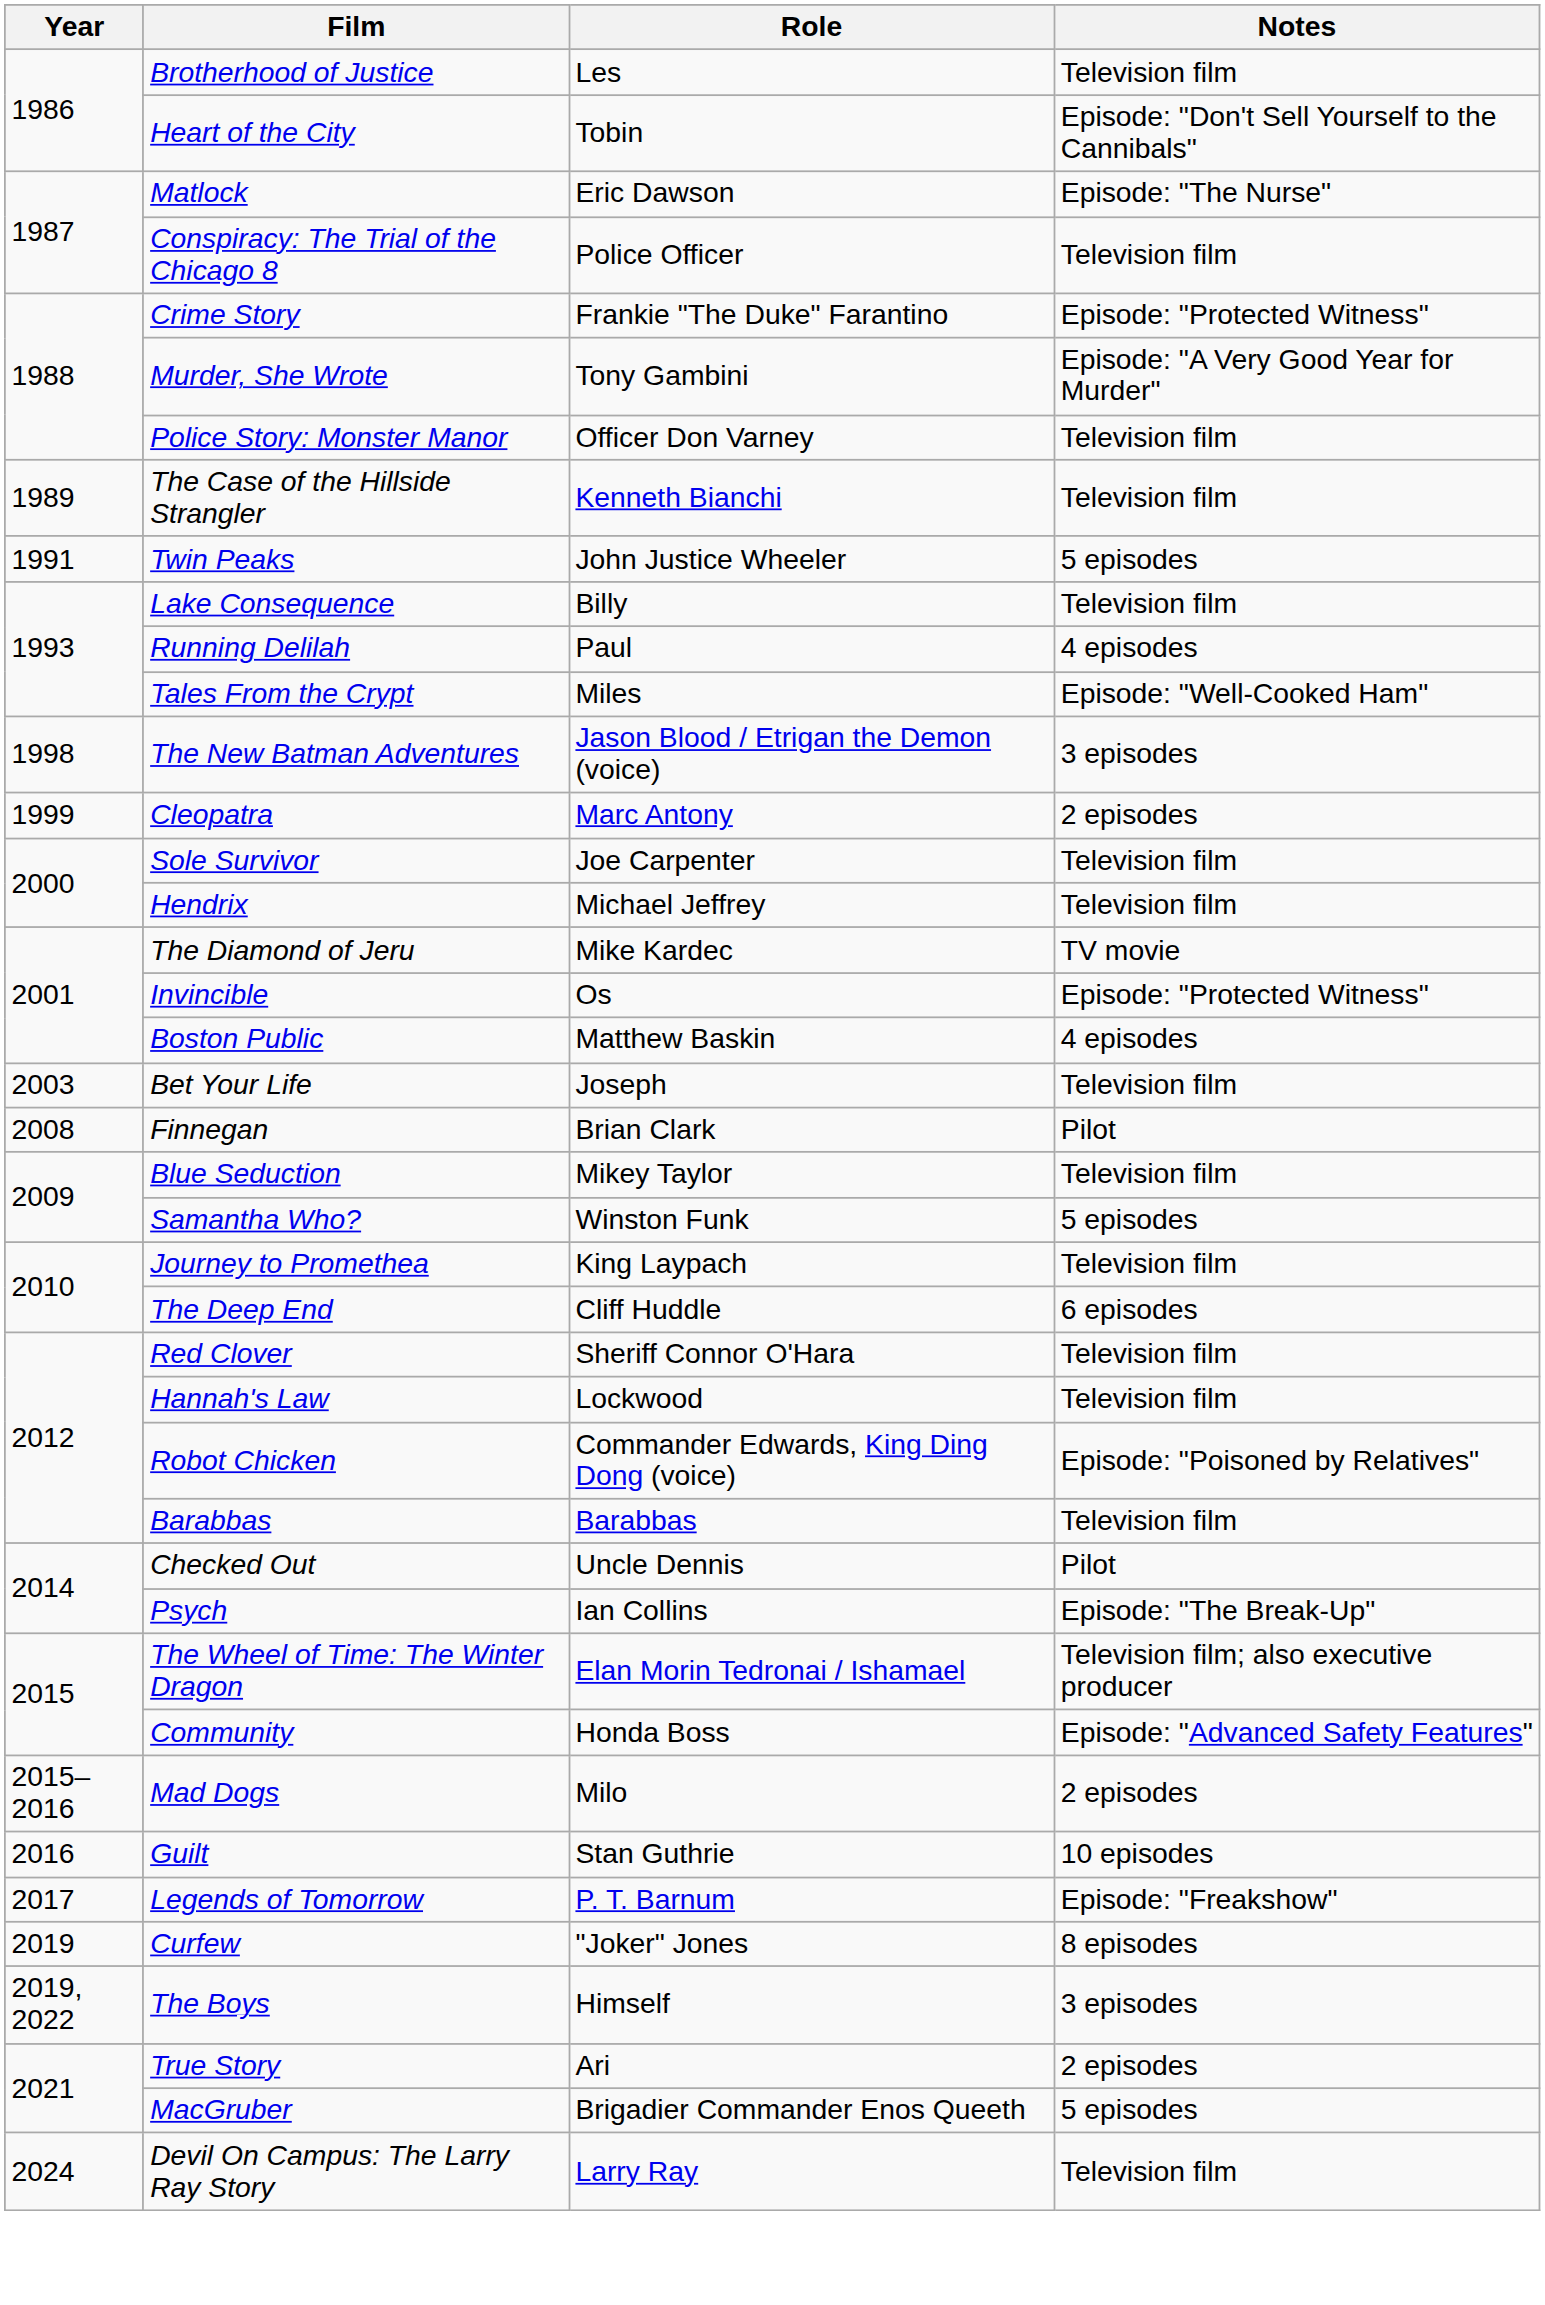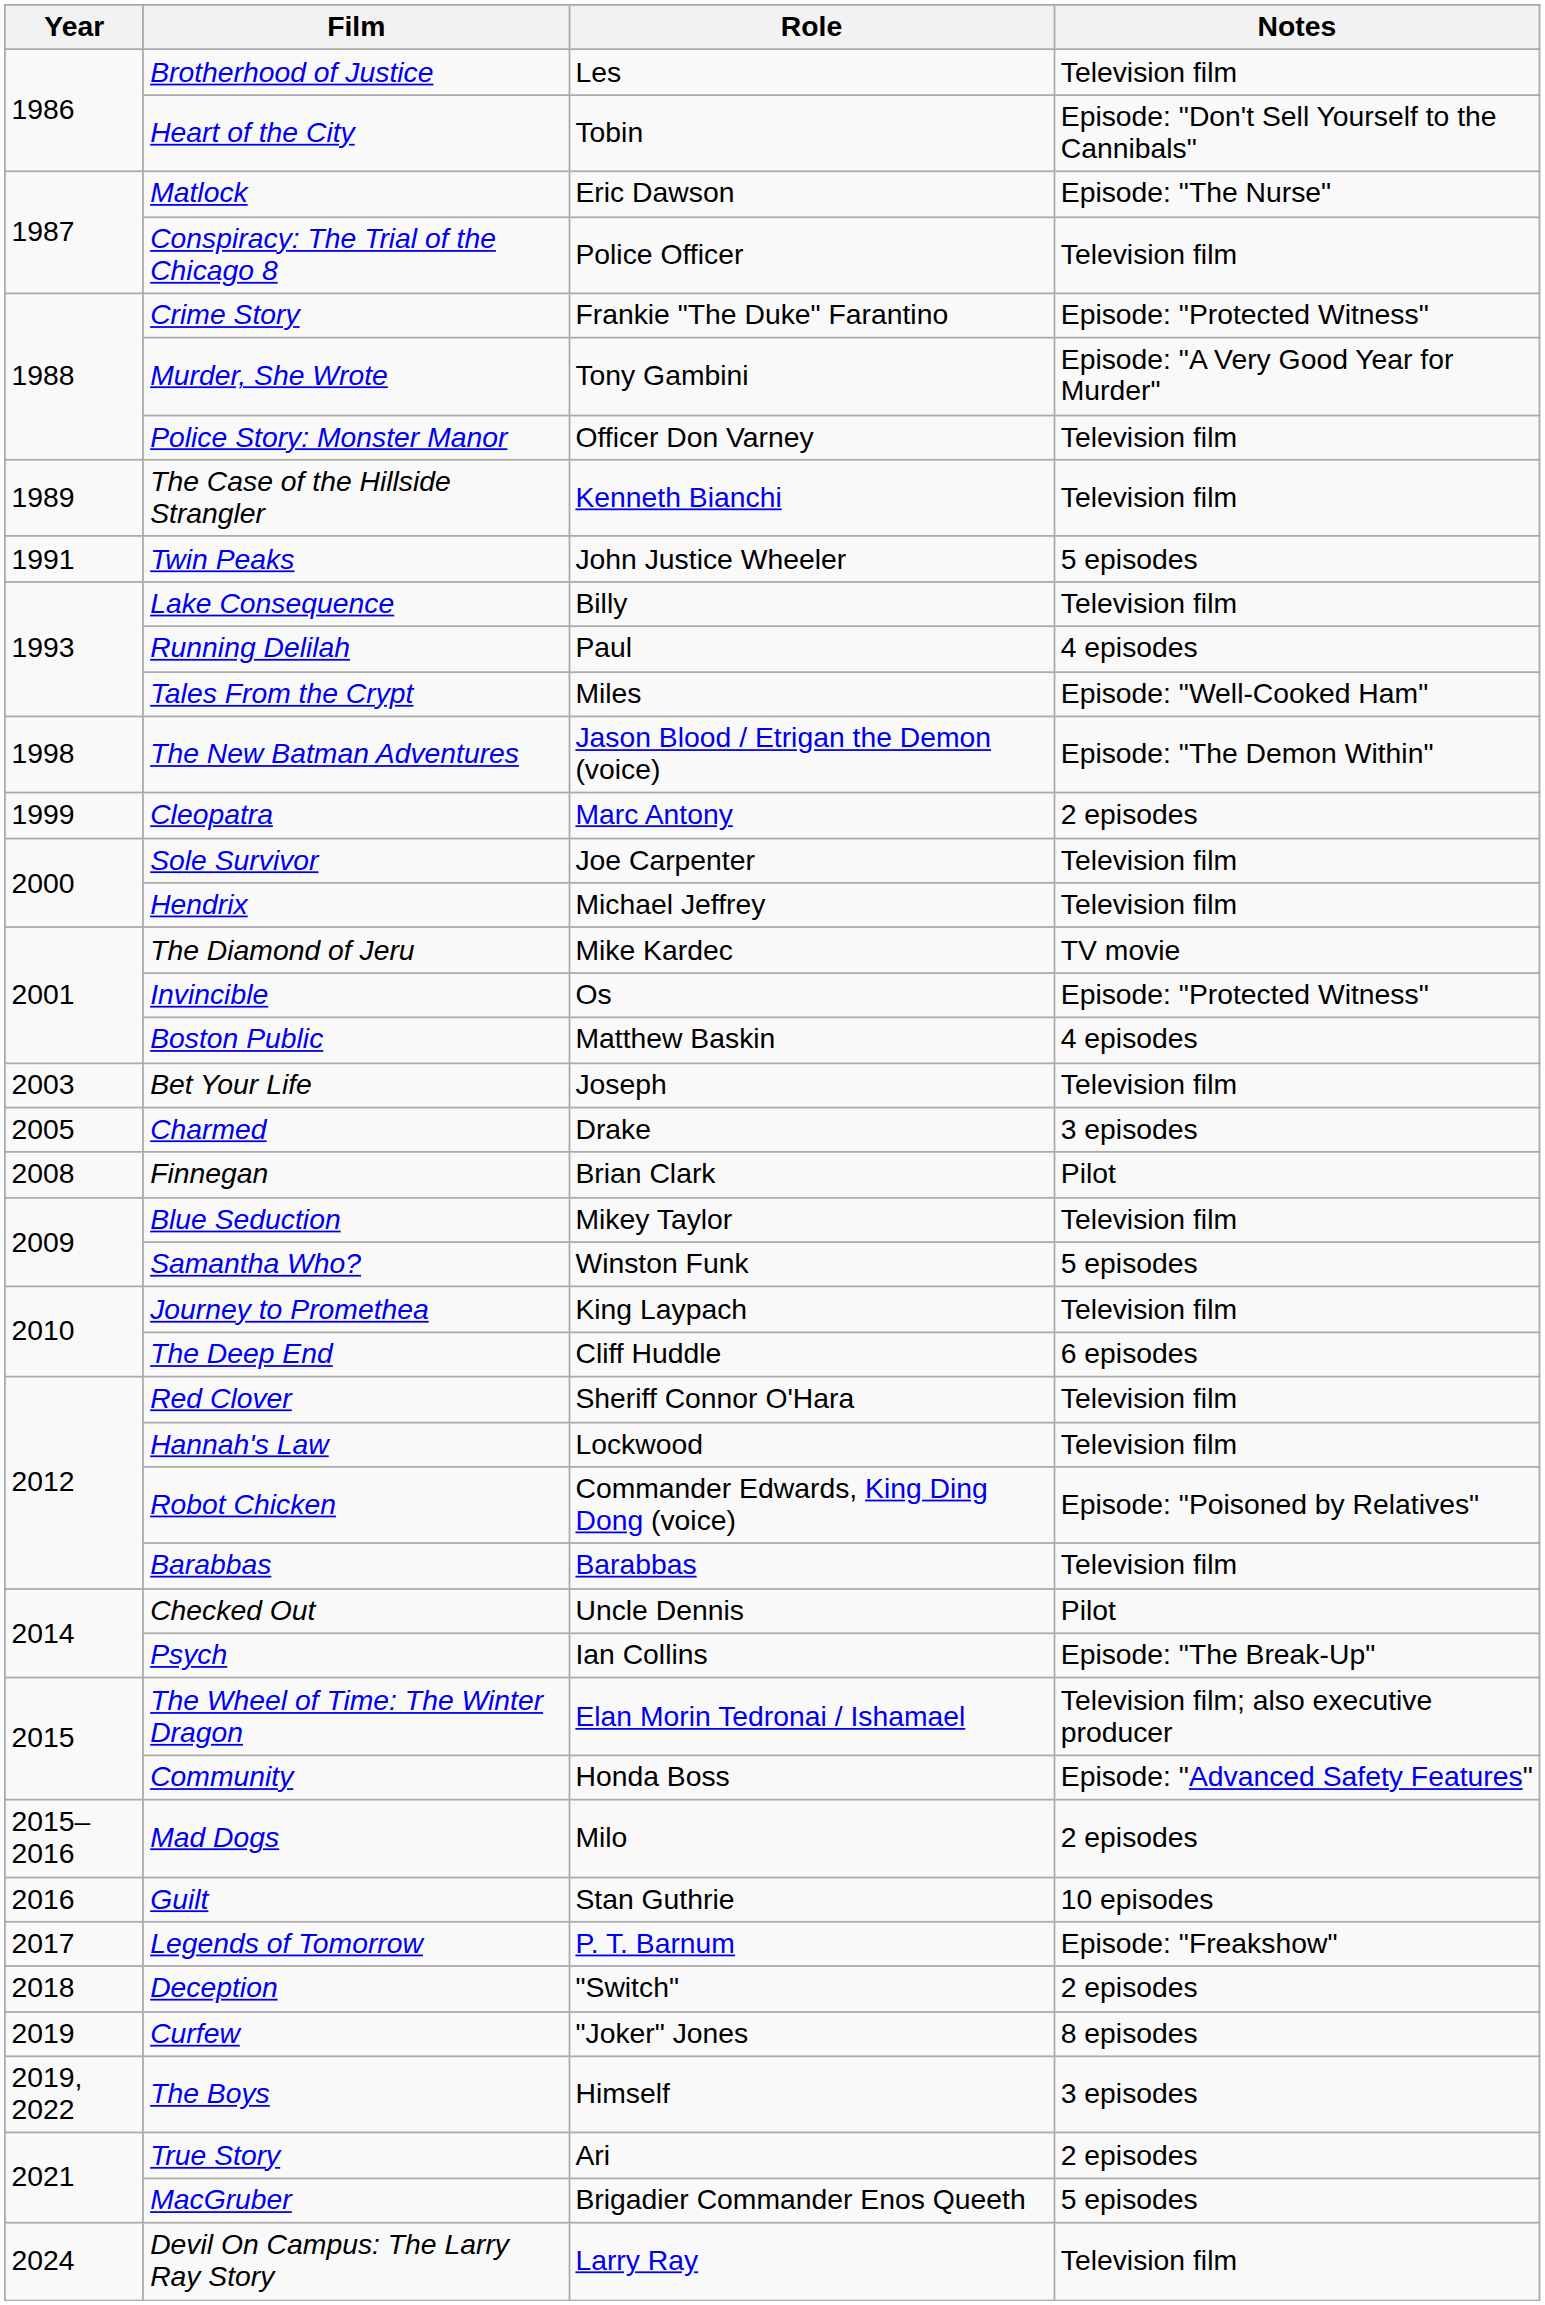 <table class="wikitable sortable">
 <tr>
 <th>Year</th>
 <th>Film</th>
 <th>Role</th>
 <th class="unsortable">Notes</th>
 </tr>
 <tr>
 <td rowspan="2">1986</td>
 <td><em><a href='#'>Brotherhood of Justice</a></em></td>
 <td>Les</td>
 <td>Television film</td>
 </tr>
 <tr>
 <td><em><a href='#'>Heart of the City</a></em></td>
 <td>Tobin</td>
 <td>Episode: "Don't Sell Yourself to the Cannibals"</td>
 </tr>
 <tr>
 <td rowspan="2">1987</td>
 <td><em><a href='#'>Matlock</a></em></td>
 <td>Eric Dawson</td>
 <td>Episode: "The Nurse"</td>
 </tr>
 <tr>
 <td><em><a href='#'>Conspiracy: The Trial of the Chicago 8</a></em></td>
 <td>Police Officer</td>
 <td>Television film</td>
 </tr>
 <tr>
 <td rowspan="3">1988</td>
 <td><em><a href='#'>Crime Story</a></em></td>
 <td>Frankie "The Duke" Farantino</td>
 <td>Episode: "Protected Witness"</td>
 </tr>
 <tr>
 <td><em><a href='#'>Murder, She Wrote</a></em></td>
 <td>Tony Gambini</td>
 <td>Episode: "A Very Good Year for Murder"</td>
 </tr>
 <tr>
 <td><em><a href='#'>Police Story: Monster Manor</a></em></td>
 <td>Officer Don Varney</td>
 <td>Television film</td>
 </tr>
 <tr>
 <td>1989</td>
 <td data-sort-value="Case of the Hillside Strangler, The"><em>The Case of the Hillside Strangler</em></td>
 <td><a href='#'>Kenneth Bianchi</a></td>
 <td>Television film</td>
 </tr>
 <tr>
 <td>1991</td>
 <td><em><a href='#'>Twin Peaks</a></em></td>
 <td>John Justice Wheeler</td>
 <td>5 episodes</td>
 </tr>
 <tr>
 <td rowspan="3">1993</td>
 <td><em><a href='#'>Lake Consequence</a></em></td>
 <td>Billy</td>
 <td>Television film</td>
 </tr>
 <tr>
 <td><em><a href='#'>Running Delilah</a></em></td>
 <td>Paul</td>
 <td>4 episodes</td>
 </tr>
 <tr>
 <td><em><a href='#'>Tales From the Crypt</a></em></td>
 <td>Miles</td>
 <td>Episode: "Well-Cooked Ham"</td>
 </tr>
 <tr>
 <td>1998</td>
 <td data-sort-value="New Batman Adventures, The"><em><a href='#'>The New Batman Adventures</a></em></td>
 <td><a href='#'>Jason Blood / Etrigan the Demon</a> (voice)</td>
-<td>3 episodes</td>
+<td>Episode: "The Demon Within"</td>
 </tr>
 <tr>
 <td>1999</td>
 <td><em><a href='#'>Cleopatra</a></em></td>
 <td><a href='#'>Marc Antony</a></td>
 <td>2 episodes</td>
 </tr>
 <tr>
 <td rowspan="2">2000</td>
 <td><em><a href='#'>Sole Survivor</a></em></td>
 <td>Joe Carpenter</td>
 <td>Television film</td>
 </tr>
 <tr>
 <td><em><a href='#'>Hendrix</a></em></td>
 <td>Michael Jeffrey</td>
 <td>Television film</td>
 </tr>
 <tr>
 <td rowspan="3">2001</td>
 <td data-sort-value="Diamond of Jeru, The"><em>The Diamond of Jeru</em></td>
 <td>Mike Kardec</td>
 <td>TV movie</td>
 </tr>
 <tr>
 <td><em><a href='#'>Invincible</a></em></td>
 <td>Os</td>
 <td>Episode: "Protected Witness"</td>
 </tr>
 <tr>
 <td><em><a href='#'>Boston Public</a></em></td>
 <td>Matthew Baskin</td>
 <td>4 episodes</td>
 </tr>
 <tr>
 <td>2003</td>
 <td><em>Bet Your Life</em></td>
 <td>Joseph</td>
 <td>Television film</td>
+</tr>
+<tr>
+<td>2005</td>
+<td><em><a href='#'>Charmed</a></em></td>
+<td>Drake</td>
+<td>3 episodes</td>
 </tr>
 <tr>
 <td>2008</td>
 <td><em>Finnegan</em></td>
 <td>Brian Clark</td>
 <td>Pilot</td>
 </tr>
 <tr>
 <td rowspan="2">2009</td>
 <td><em><a href='#'>Blue Seduction</a></em></td>
 <td>Mikey Taylor</td>
 <td>Television film</td>
 </tr>
 <tr>
 <td><em><a href='#'>Samantha Who?</a></em></td>
 <td>Winston Funk</td>
 <td>5 episodes</td>
 </tr>
 <tr>
 <td rowspan="2">2010</td>
 <td><em><a href='#'>Journey to Promethea</a></em></td>
 <td>King Laypach</td>
 <td>Television film</td>
 </tr>
 <tr>
 <td data-sort-value="Deep End, The"><em><a href='#'>The Deep End</a></em></td>
 <td>Cliff Huddle</td>
 <td>6 episodes</td>
 </tr>
 <tr>
 <td rowspan="4">2012</td>
 <td><em><a href='#'>Red Clover</a></em></td>
 <td>Sheriff Connor O'Hara</td>
 <td>Television film</td>
 </tr>
 <tr>
 <td><em><a href='#'>Hannah's Law</a></em></td>
 <td>Lockwood</td>
 <td>Television film</td>
 </tr>
 <tr>
 <td><em><a href='#'>Robot Chicken</a></em></td>
 <td>Commander Edwards, <a href='#'>King Ding Dong</a> (voice)</td>
 <td>Episode: "Poisoned by Relatives"</td>
 </tr>
 <tr>
 <td><em><a href='#'>Barabbas</a></em></td>
 <td><a href='#'>Barabbas</a></td>
 <td>Television film</td>
 </tr>
 <tr>
 <td rowspan="2">2014</td>
 <td><em>Checked Out</em></td>
 <td>Uncle Dennis</td>
 <td>Pilot</td>
 </tr>
 <tr>
 <td><em><a href='#'>Psych</a></em></td>
 <td>Ian Collins</td>
 <td>Episode: "The Break-Up"</td>
 </tr>
 <tr>
 <td rowspan="2">2015</td>
 <td data-sort-value="Wheel of Time: The Winter Dragon, The"><em><a href='#'>The Wheel of Time: The Winter Dragon</a></em></td>
 <td><a href='#'>Elan Morin Tedronai / Ishamael</a></td>
 <td>Television film; also executive producer</td>
 </tr>
 <tr>
 <td><em><a href='#'>Community</a></em></td>
 <td>Honda Boss</td>
 <td>Episode: "<a href='#'>Advanced Safety Features</a>"</td>
 </tr>
 <tr>
 <td>2015–2016</td>
 <td><em><a href='#'>Mad Dogs</a></em></td>
 <td>Milo</td>
 <td>2 episodes</td>
 </tr>
 <tr>
 <td>2016</td>
 <td><em><a href='#'>Guilt</a></em></td>
 <td>Stan Guthrie</td>
 <td>10 episodes</td>
 </tr>
 <tr>
 <td>2017</td>
 <td><em><a href='#'>Legends of Tomorrow</a></em></td>
 <td><a href='#'>P. T. Barnum</a></td>
 <td>Episode: "Freakshow"</td>
 </tr>
 <tr>
+<td>2018</td>
+<td><em><a href='#'>Deception</a></em></td>
+<td>"Switch"</td>
+<td>2 episodes</td>
+</tr>
+<tr>
 <td>2019</td>
 <td><em><a href='#'>Curfew</a></em></td>
 <td>"Joker" Jones</td>
 <td>8 episodes</td>
 </tr>
 <tr>
 <td>2019, 2022</td>
 <td data-sort-value="Boys, The"><em><a href='#'>The Boys</a></em></td>
 <td>Himself</td>
 <td>3 episodes</td>
 </tr>
 <tr>
 <td rowspan="2">2021</td>
 <td><em><a href='#'>True Story</a></em></td>
 <td>Ari</td>
 <td>2 episodes</td>
 </tr>
 <tr>
 <td><em><a href='#'>MacGruber</a></em></td>
 <td>Brigadier Commander Enos Queeth</td>
 <td>5 episodes</td>
 </tr>
 <tr>
 <td>2024</td>
 <td><em>Devil On Campus: The Larry Ray Story</em></td>
 <td><a href='#'>Larry Ray</a></td>
 <td>Television film</td>
 </tr>
 </table>
